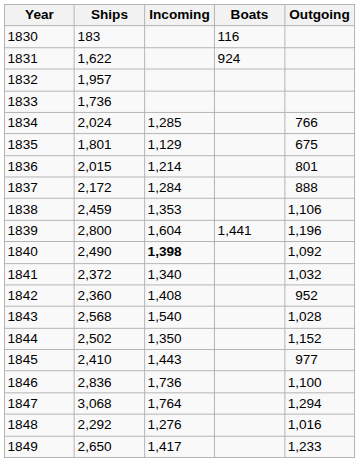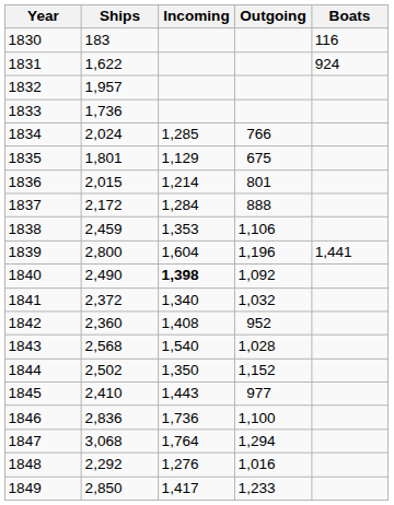 <table class="wikitable floatright">
 <tr>
 <th width="75">Year</th>
 <th width="75">Ships</th>
 <th width="75">Incoming</th>
+<th width="75">Outgoing</th>
 <th width="75">Boats</th>
-<th width="75">Outgoing</th>
 </tr>
 <tr>
 <td>1830</td>
 <td>183</td>
 <td></td>
+<td></td>
 <td>116</td>
-<td></td>
 </tr>
 <tr>
 <td>1831</td>
 <td>1,622</td>
 <td></td>
+<td></td>
 <td>924</td>
-<td></td>
 </tr>
 <tr>
 <td>1832</td>
 <td>1,957</td>
 <td></td>
 <td></td>
 <td></td>
 </tr>
 <tr>
 <td>1833</td>
 <td>1,736</td>
 <td></td>
 <td></td>
 <td></td>
 </tr>
 <tr>
 <td>1834</td>
 <td>2,024</td>
 <td>1,285</td>
+<td>  766</td>
 <td></td>
-<td>  766</td>
 </tr>
 <tr>
 <td>1835</td>
 <td>1,801</td>
 <td>1,129</td>
+<td>  675</td>
 <td></td>
-<td>  675</td>
 </tr>
 <tr>
 <td>1836</td>
 <td>2,015</td>
 <td>1,214</td>
+<td>  801</td>
 <td></td>
-<td>  801</td>
 </tr>
 <tr>
 <td>1837</td>
 <td>2,172</td>
 <td>1,284</td>
+<td>  888</td>
 <td></td>
-<td>  888</td>
 </tr>
 <tr>
 <td>1838</td>
 <td>2,459</td>
 <td>1,353</td>
+<td>1,106</td>
 <td></td>
-<td>1,106</td>
 </tr>
 <tr>
 <td>1839</td>
 <td>2,800</td>
 <td>1,604</td>
+<td>1,196</td>
 <td>1,441</td>
-<td>1,196</td>
 </tr>
 <tr>
 <td>1840</td>
 <td>2,490</td>
 <td><strong>1,398</strong></td>
+<td>1,092</td>
 <td></td>
-<td>1,092</td>
 </tr>
 <tr>
 <td>1841</td>
 <td>2,372</td>
 <td>1,340</td>
+<td>1,032</td>
 <td></td>
-<td>1,032</td>
 </tr>
 <tr>
 <td>1842</td>
 <td>2,360</td>
 <td>1,408</td>
+<td>  952</td>
 <td></td>
-<td>  952</td>
 </tr>
 <tr>
 <td>1843</td>
 <td>2,568</td>
 <td>1,540</td>
+<td>1,028</td>
 <td></td>
-<td>1,028</td>
 </tr>
 <tr>
 <td>1844</td>
 <td>2,502</td>
 <td>1,350</td>
+<td>1,152</td>
 <td></td>
-<td>1,152</td>
 </tr>
 <tr>
 <td>1845</td>
 <td>2,410</td>
 <td>1,443</td>
+<td>  977</td>
 <td></td>
-<td>  977</td>
 </tr>
 <tr>
 <td>1846</td>
 <td>2,836</td>
 <td>1,736</td>
+<td>1,100</td>
 <td></td>
-<td>1,100</td>
 </tr>
 <tr>
 <td>1847</td>
 <td>3,068</td>
 <td>1,764</td>
+<td>1,294</td>
 <td></td>
-<td>1,294</td>
 </tr>
 <tr>
 <td>1848</td>
 <td>2,292</td>
 <td>1,276</td>
+<td>1,016</td>
 <td></td>
-<td>1,016</td>
 </tr>
 <tr>
 <td>1849</td>
-<td>2,650</td>
+<td>2,850</td>
 <td>1,417</td>
+<td>1,233</td>
 <td></td>
-<td>1,233</td>
 </tr>
 </table>
